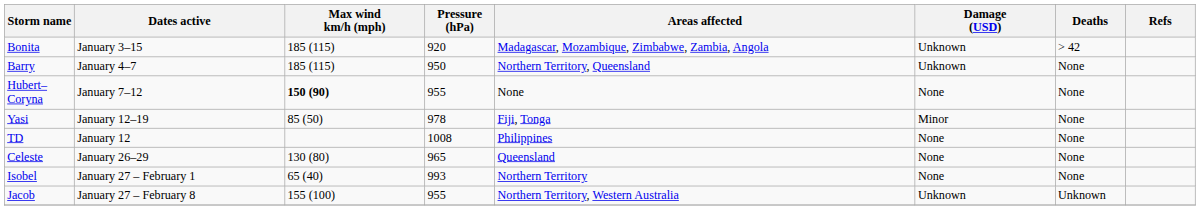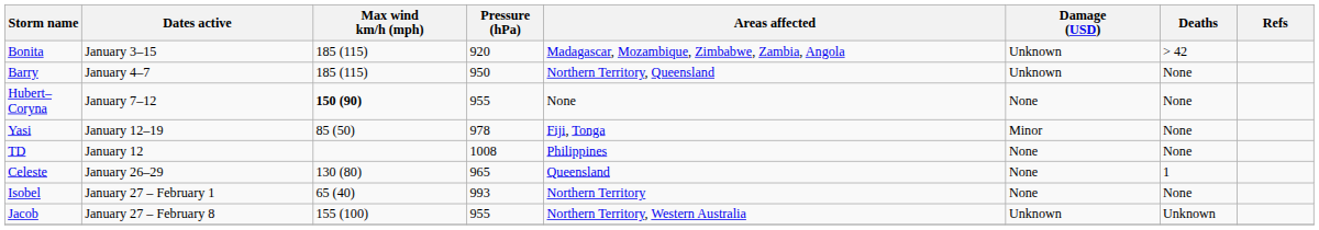 <table class="wikitable sortable">
 <tr>
 <th width="5%">Storm name</th>
 <th width="15%">Dates active</th>
 <th width="10%">Max wind<br>km/h (mph)</th>
 <th width="5%">Pressure<br>(hPa)</th>
 <th width="30%">Areas affected</th>
 <th width="10%">Damage<br>(<a href='#'>USD</a>)</th>
 <th width="5%">Deaths</th>
 <th width="5%">Refs</th>
 </tr>
 <tr>
 <td><a href='#'>Bonita</a></td>
 <td>January 3–15</td>
 <td>185 (115)</td>
 <td>920</td>
 <td><a href='#'>Madagascar</a>, <a href='#'>Mozambique</a>, <a href='#'>Zimbabwe</a>, <a href='#'>Zambia</a>, <a href='#'>Angola</a></td>
 <td>Unknown</td>
 <td>> 42</td>
 <td></td>
 </tr>
 <tr>
 <td><a href='#'>Barry</a></td>
 <td>January 4–7</td>
 <td>185 (115)</td>
 <td>950</td>
 <td><a href='#'>Northern Territory</a>, <a href='#'>Queensland</a></td>
 <td>Unknown</td>
 <td>None</td>
 <td></td>
 </tr>
 <tr>
 <td><a href='#'>Hubert–Coryna</a></td>
 <td>January 7–12</td>
 <td><strong>150 (90)</strong></td>
 <td>955</td>
 <td>None</td>
 <td>None</td>
 <td>None</td>
 <td></td>
 </tr>
 <tr>
 <td><a href='#'>Yasi</a></td>
 <td>January 12–19</td>
 <td>85 (50)</td>
 <td>978</td>
 <td><a href='#'>Fiji</a>, <a href='#'>Tonga</a></td>
 <td>Minor</td>
 <td>None</td>
 <td></td>
 </tr>
 <tr>
 <td><a href='#'>TD</a></td>
 <td>January 12</td>
 <td></td>
 <td>1008</td>
 <td><a href='#'>Philippines</a></td>
 <td>None</td>
 <td>None</td>
 <td></td>
 </tr>
 <tr>
 <td><a href='#'>Celeste</a></td>
 <td>January 26–29</td>
 <td>130 (80)</td>
 <td>965</td>
 <td><a href='#'>Queensland</a></td>
 <td>None</td>
-<td>None</td>
+<td>1</td>
 <td></td>
 </tr>
 <tr>
 <td><a href='#'>Isobel</a></td>
 <td>January 27 – February 1</td>
 <td>65 (40)</td>
 <td>993</td>
 <td><a href='#'>Northern Territory</a></td>
 <td>None</td>
 <td>None</td>
 <td></td>
 </tr>
 <tr>
 <td><a href='#'>Jacob</a></td>
 <td>January 27 – February 8</td>
 <td>155 (100)</td>
 <td>955</td>
 <td><a href='#'>Northern Territory</a>, <a href='#'>Western Australia</a></td>
 <td>Unknown</td>
 <td>Unknown</td>
 <td></td>
 </tr>
 <tr>
 </tr>
 </table>
